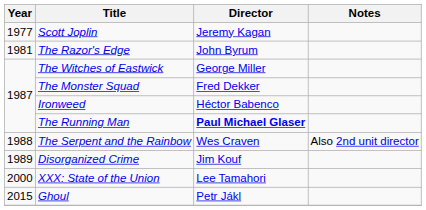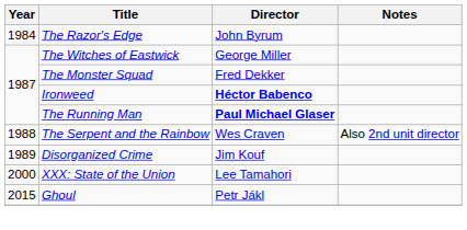 <table class="wikitable">
 <tr>
 <th>Year</th>
 <th>Title</th>
 <th>Director</th>
 <th>Notes</th>
 </tr>
 <tr>
-<td>1977</td>
-<td><em><a href='#'>Scott Joplin</a></em></td>
-<td><a href='#'>Jeremy Kagan</a></td>
-<td></td>
-</tr>
-<tr>
-<td>1981</td>
+<td>1984</td>
 <td><em><a href='#'>The Razor's Edge</a></em></td>
 <td><a href='#'>John Byrum</a></td>
 <td></td>
 </tr>
 <tr>
 <td rowspan=4>1987</td>
 <td><em><a href='#'>The Witches of Eastwick</a></em></td>
 <td><a href='#'>George Miller</a></td>
 <td></td>
 </tr>
 <tr>
 <td><em><a href='#'>The Monster Squad</a></em></td>
 <td><a href='#'>Fred Dekker</a></td>
 <td></td>
 </tr>
 <tr>
 <td><em><a href='#'>Ironweed</a></em></td>
-<td><a href='#'>Héctor Babenco</a></td>
+<td><strong><a href='#'>Héctor Babenco</a></strong></td>
 <td></td>
 </tr>
 <tr>
 <td><em><a href='#'>The Running Man</a></em></td>
 <td><strong><a href='#'>Paul Michael Glaser</a></strong></td>
 <td></td>
 </tr>
 <tr>
 <td>1988</td>
 <td><em><a href='#'>The Serpent and the Rainbow</a></em></td>
 <td><a href='#'>Wes Craven</a></td>
 <td>Also <a href='#'>2nd unit director</a></td>
 </tr>
 <tr>
 <td>1989</td>
 <td><em><a href='#'>Disorganized Crime</a></em></td>
 <td><a href='#'>Jim Kouf</a></td>
 <td></td>
 </tr>
 <tr>
 <td>2000</td>
 <td><em><a href='#'>XXX: State of the Union</a></em></td>
 <td><a href='#'>Lee Tamahori</a></td>
 <td></td>
 </tr>
 <tr>
 <td>2015</td>
 <td><em><a href='#'>Ghoul</a></em></td>
 <td><a href='#'>Petr Jákl</a></td>
 <td></td>
 </tr>
 <tr>
 </tr>
 </table>
